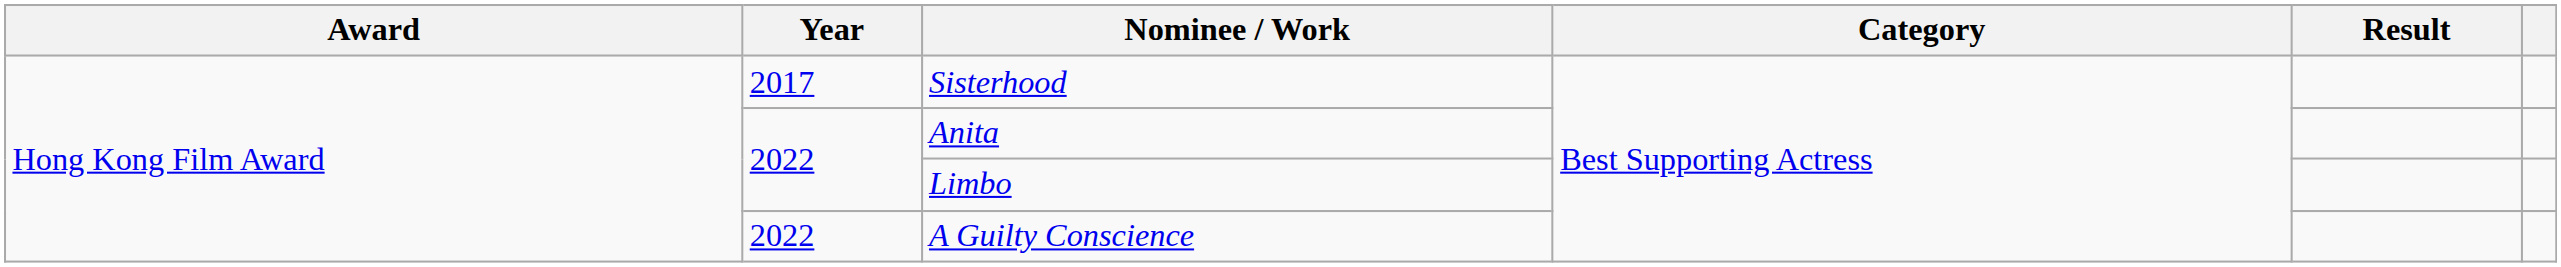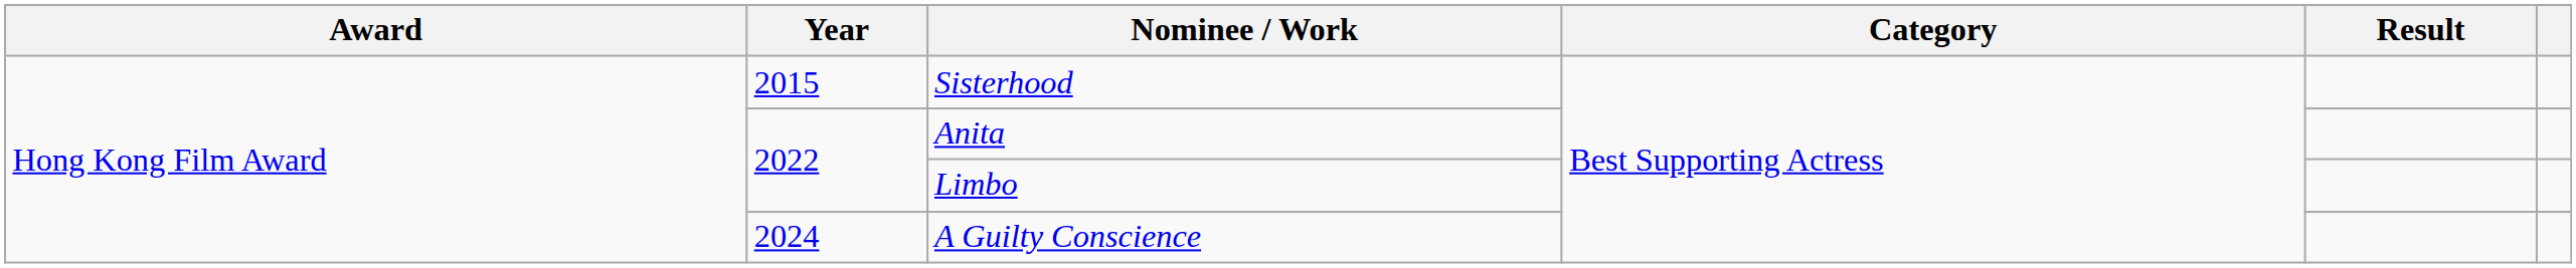 <table class="wikitable plainrowheaders" style="width: 100%;">
 <tr>
 <th scope="col">Award</th>
 <th scope="col">Year</th>
 <th scope="col">Nominee / Work</th>
 <th scope="col">Category</th>
 <th scope="col">Result</th>
 <th scope="col" class="unsortable"></th>
 </tr>
 <tr>
 <td rowspan="4"><a href='#'>Hong Kong Film Award</a></td>
-<td><a href='#'>2017</a></td>
+<td><a href='#'>2015</a></td>
 <td><em><a href='#'>Sisterhood</a></em></td>
 <td rowspan="4"><a href='#'>Best Supporting Actress</a></td>
 <td></td>
 <td></td>
 </tr>
 <tr>
 <td rowspan="2"><a href='#'>2022</a></td>
 <td><em><a href='#'>Anita</a></em></td>
 <td></td>
 <td></td>
 </tr>
 <tr>
 <td><em><a href='#'>Limbo</a></em></td>
 <td></td>
 <td></td>
 </tr>
 <tr>
-<td><a href='#'>2022</a></td>
+<td><a href='#'>2024</a></td>
 <td><em><a href='#'>A Guilty Conscience</a></em></td>
 <td></td>
 <td></td>
 </tr>
 </table>
